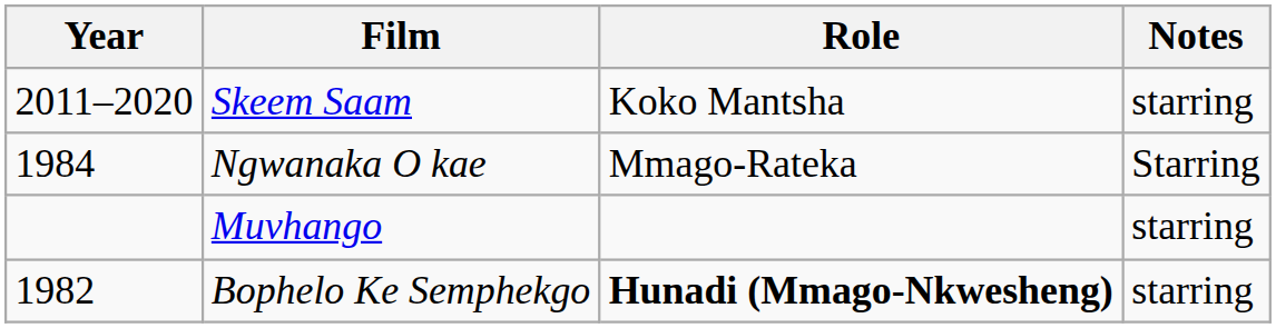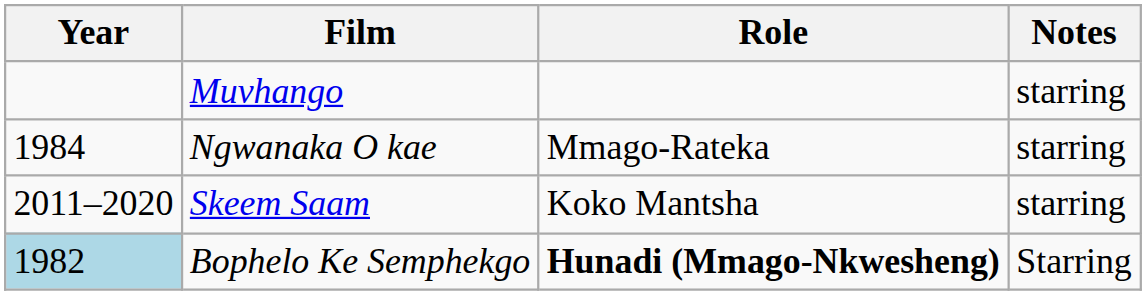 <table class="wikitable sortable">
 <tr>
 <th>Year</th>
 <th>Film</th>
 <th>Role</th>
 <th>Notes</th>
 </tr>
 <tr>
+<td></td>
+<td><em><a href='#'>Muvhango</a></em></td>
+<td></td>
+<td>starring</td>
+</tr>
+<tr>
+<td>1984</td>
+<td><em>Ngwanaka O kae</em></td>
+<td>Mmago-Rateka</td>
+<td>starring</td>
+</tr>
+<tr>
 <td>2011–2020</td>
 <td><em><a href='#'>Skeem Saam</a></em></td>
 <td>Koko Mantsha</td>
 <td>starring</td>
 </tr>
 <tr>
-<td>1984</td>
-<td><em>Ngwanaka O kae</em></td>
-<td>Mmago-Rateka</td>
+<td style="background: lightblue;">1982</td>
+<td><em>Bophelo Ke Semphekgo</em></td>
+<td><strong>Hunadi (Mmago-Nkwesheng)</strong></td>
 <td>Starring</td>
 </tr>
-<tr>
-<td></td>
-<td><em><a href='#'>Muvhango</a></em></td>
-<td></td>
-<td>starring</td>
-</tr>
-<tr>
-<td>1982</td>
-<td><em>Bophelo Ke Semphekgo</em></td>
-<td><strong>Hunadi (Mmago-Nkwesheng)</strong></td>
-<td>starring</td>
-</tr>
 </table>
